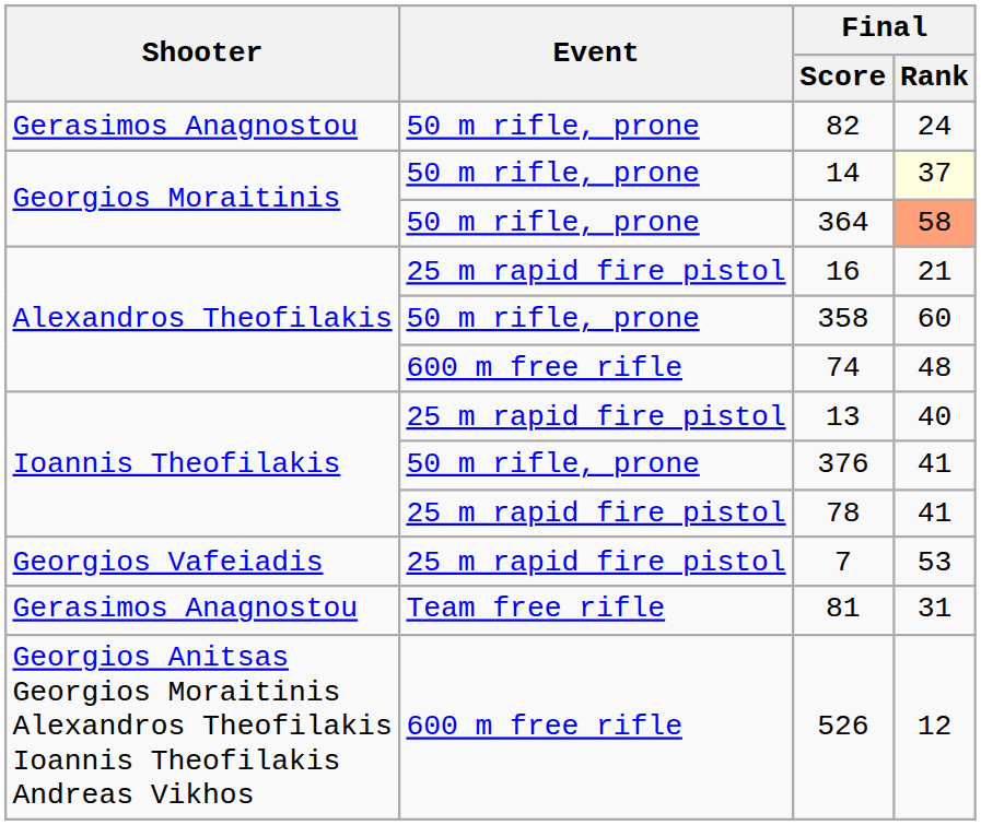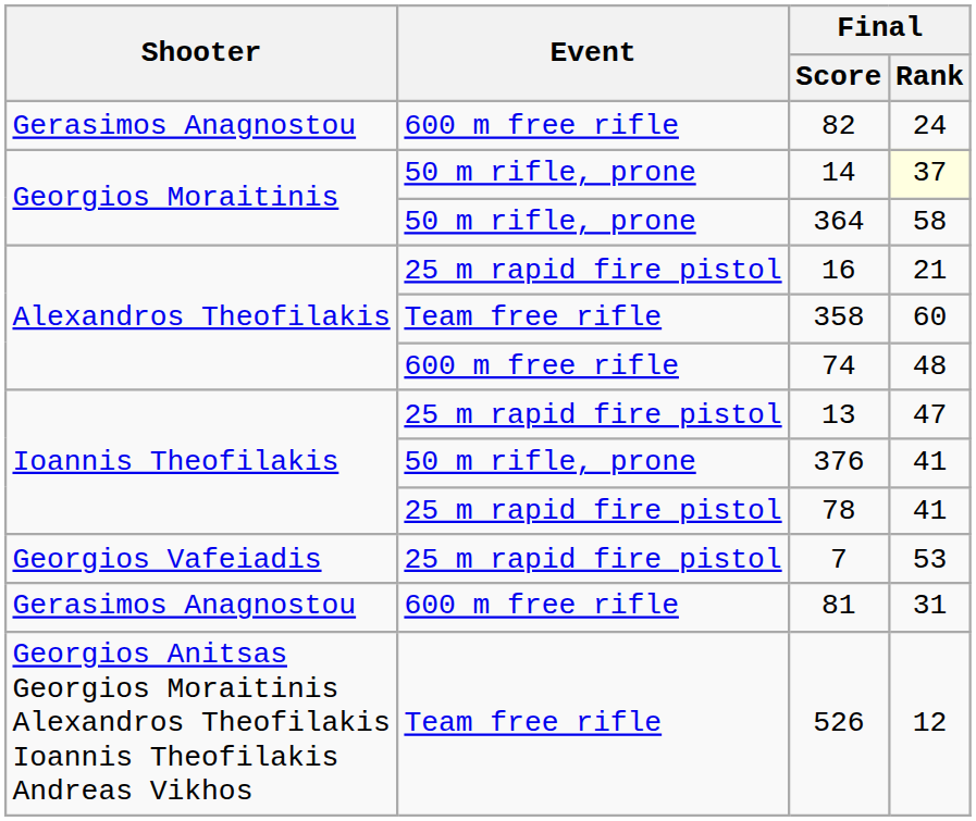 <table class=wikitable style="font-size:90%">
 <tr>
 <th rowspan=2>Shooter</th>
 <th rowspan=2>Event</th>
 <th colspan=2>Final</th>
 </tr>
 <tr>
 <th>Score</th>
 <th>Rank</th>
 </tr>
 <tr>
 <td><a href='#'>Gerasimos Anagnostou</a></td>
-<td><a href='#'>50 m rifle, prone</a></td>
+<td><a href='#'>600 m free rifle</a></td>
 <td align=center>82</td>
 <td align=center>24</td>
 </tr>
 <tr>
 <td rowspan=2><a href='#'>Georgios Moraitinis</a></td>
 <td><a href='#'>50 m rifle, prone</a></td>
 <td align=center>14</td>
 <td align=center style="background: lightyellow;">37</td>
 </tr>
 <tr>
 <td><a href='#'>50 m rifle, prone</a></td>
 <td align=center>364</td>
-<td align=center style="background: lightsalmon;">58</td>
+<td align=center>58</td>
 </tr>
 <tr>
 <td rowspan=3><a href='#'>Alexandros Theofilakis</a></td>
 <td><a href='#'>25 m rapid fire pistol</a></td>
 <td align=center>16</td>
 <td align=center>21</td>
 </tr>
 <tr>
-<td><a href='#'>50 m rifle, prone</a></td>
+<td><a href='#'>Team free rifle</a></td>
 <td align=center>358</td>
 <td align=center>60</td>
 </tr>
 <tr>
 <td><a href='#'>600 m free rifle</a></td>
 <td align=center>74</td>
 <td align=center>48</td>
 </tr>
 <tr>
 <td rowspan=3><a href='#'>Ioannis Theofilakis</a></td>
 <td><a href='#'>25 m rapid fire pistol</a></td>
 <td align=center>13</td>
-<td align=center>40</td>
+<td align=center>47</td>
 </tr>
 <tr>
 <td><a href='#'>50 m rifle, prone</a></td>
 <td align=center>376</td>
 <td align=center>41</td>
 </tr>
 <tr>
 <td><a href='#'>25 m rapid fire pistol</a></td>
 <td align=center>78</td>
 <td align=center>41</td>
 </tr>
 <tr>
 <td><a href='#'>Georgios Vafeiadis</a></td>
 <td><a href='#'>25 m rapid fire pistol</a></td>
 <td align=center>7</td>
 <td align=center>53</td>
 </tr>
 <tr>
 <td><a href='#'>Gerasimos Anagnostou</a></td>
-<td><a href='#'>Team free rifle</a></td>
+<td><a href='#'>600 m free rifle</a></td>
 <td align=center>81</td>
 <td align=center>31</td>
 </tr>
 <tr>
 <td><a href='#'>Georgios Anitsas</a> <br> Georgios Moraitinis <br> Alexandros Theofilakis <br> Ioannis Theofilakis <br> Andreas Vikhos</td>
-<td><a href='#'>600 m free rifle</a></td>
+<td><a href='#'>Team free rifle</a></td>
 <td align=center>526</td>
 <td align=center>12</td>
 </tr>
 </table>
